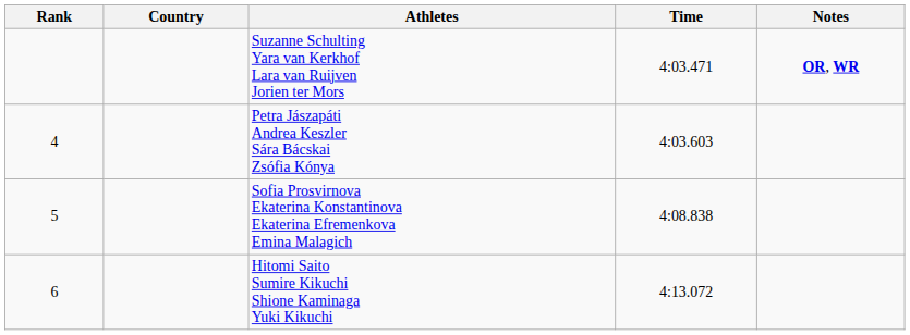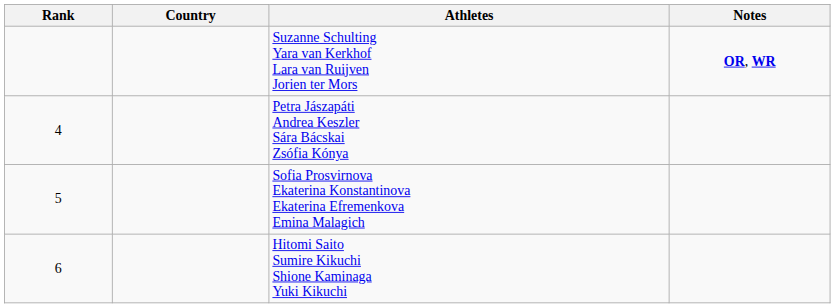 <table class="wikitable sortable" style="text-align:center" width=60%>
 <tr>
 <th>Rank</th>
 <th>Country</th>
 <th>Athletes</th>
-<th>Time</th>
 <th>Notes</th>
 </tr>
 <tr>
 <td></td>
 <td align=left></td>
 <td align=left><a href='#'>Suzanne Schulting</a><br><a href='#'>Yara van Kerkhof</a><br><a href='#'>Lara van Ruijven</a><br><a href='#'>Jorien ter Mors</a></td>
-<td>4:03.471</td>
 <td><strong><a href='#'>OR</a></strong>, <strong><a href='#'>WR</a></strong></td>
 </tr>
 <tr>
 <td>4</td>
 <td align=left></td>
 <td align=left><a href='#'>Petra Jászapáti</a><br><a href='#'>Andrea Keszler</a><br><a href='#'>Sára Bácskai</a><br><a href='#'>Zsófia Kónya</a></td>
-<td>4:03.603</td>
 <td></td>
 </tr>
 <tr>
 <td>5</td>
 <td align=left></td>
 <td align=left><a href='#'>Sofia Prosvirnova</a><br><a href='#'>Ekaterina Konstantinova</a><br><a href='#'>Ekaterina Efremenkova</a><br><a href='#'>Emina Malagich</a></td>
-<td>4:08.838</td>
 <td></td>
 </tr>
 <tr>
 <td>6</td>
 <td align=left></td>
 <td align=left><a href='#'>Hitomi Saito</a><br><a href='#'>Sumire Kikuchi</a><br><a href='#'>Shione Kaminaga</a><br><a href='#'>Yuki Kikuchi</a></td>
-<td>4:13.072</td>
 <td></td>
 </tr>
 </table>
